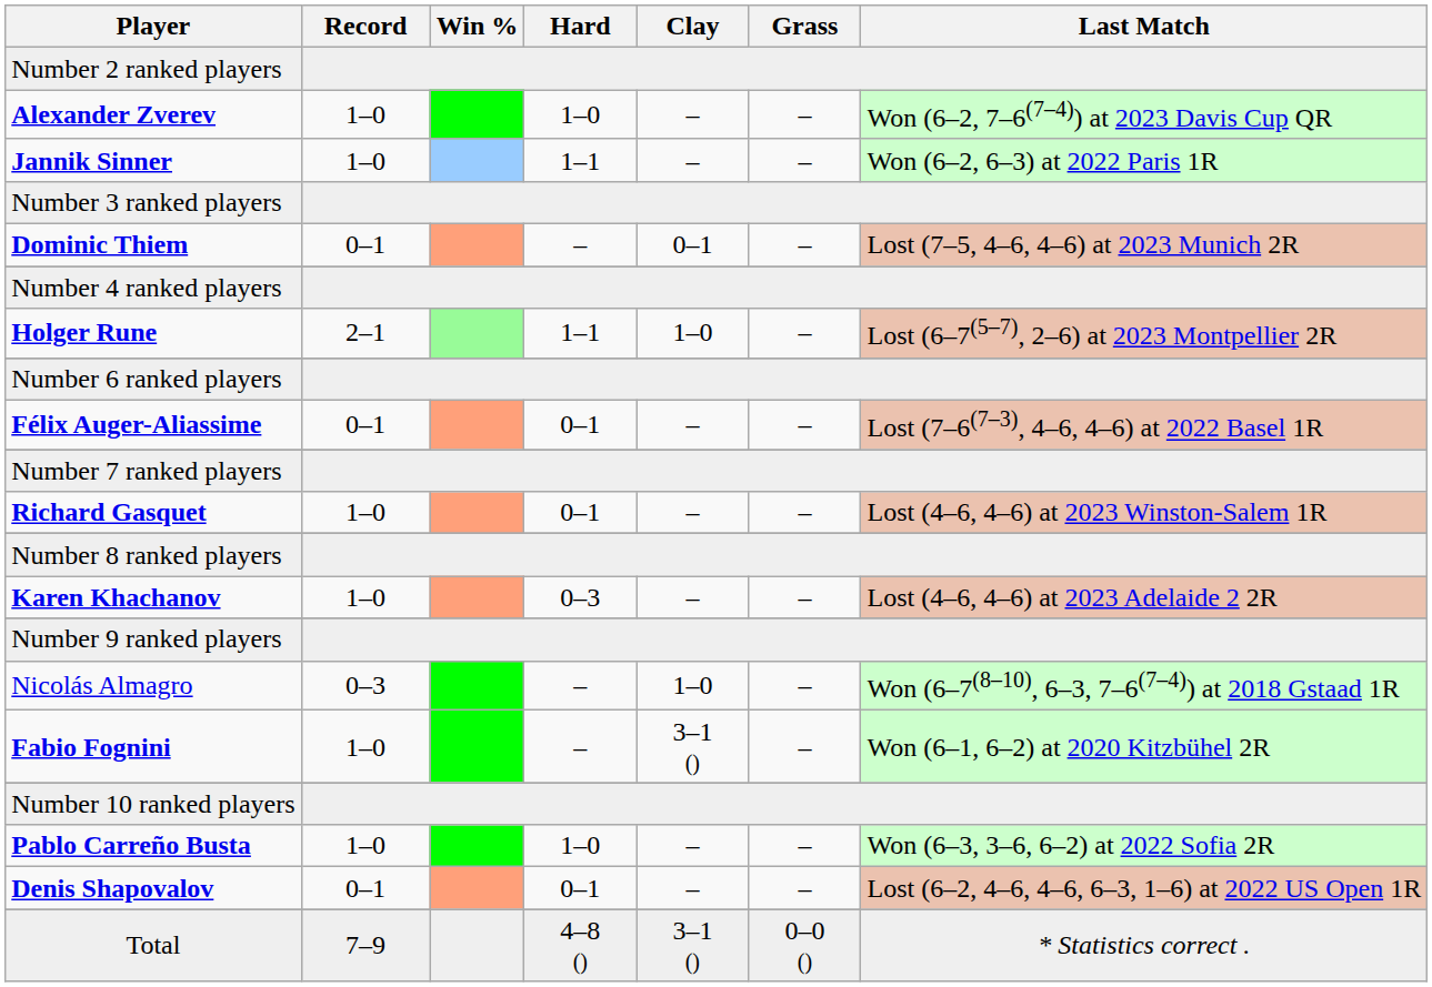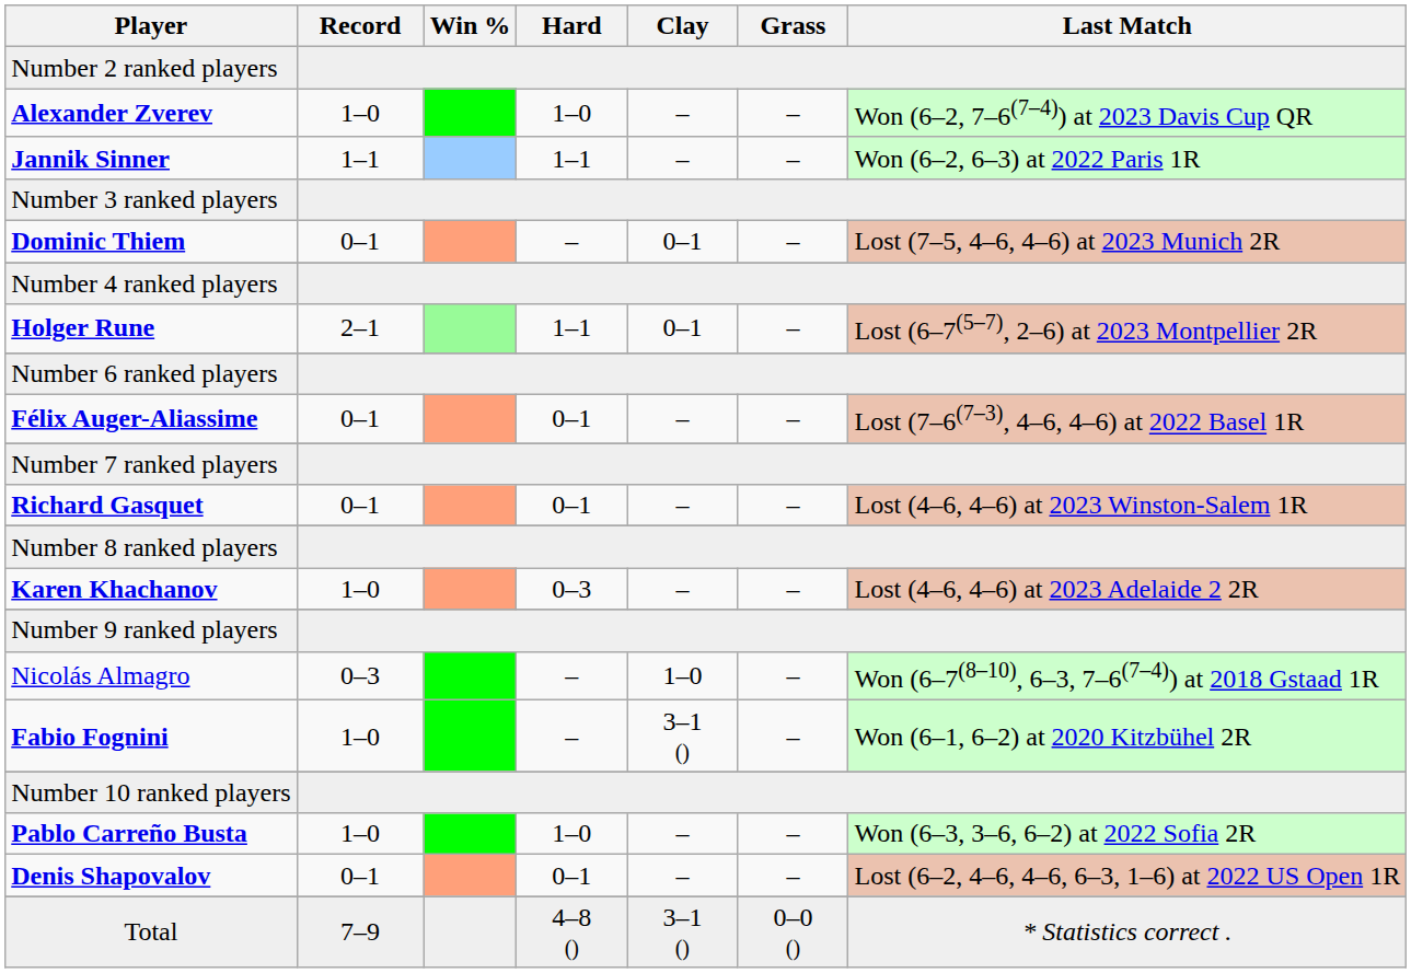 <table class="wikitable sortable nowrap" style=text-align:center>
 <tr>
 <th>Player</th>
 <th width=70>Record</th>
 <th>Win %</th>
 <th width=60>Hard</th>
 <th width=60>Clay</th>
 <th width=60>Grass</th>
 <th>Last Match</th>
 </tr>
 <tr style=background:#efefef>
 <td align=left>Number 2 ranked players</td>
 <td colspan=6></td>
 </tr>
 <tr>
 <td align=left> <strong><a href='#'>Alexander Zverev</a></strong></td>
 <td>1–0</td>
 <td bgcolor=lime></td>
 <td>1–0</td>
 <td>–</td>
 <td>–</td>
 <td style=background:#cfc;text-align:left>Won (6–2, 7–6<sup>(7–4)</sup>) at <a href='#'>2023 Davis Cup</a> QR</td>
 </tr>
 <tr>
 <td align=left> <strong><a href='#'>Jannik Sinner</a></strong></td>
-<td>1–0</td>
+<td>1–1</td>
 <td bgcolor=#9cf></td>
 <td>1–1</td>
 <td>–</td>
 <td>–</td>
 <td style=background:#cfc;text-align:left>Won (6–2, 6–3) at <a href='#'>2022 Paris</a> 1R</td>
 </tr>
 <tr style=background:#efefef>
 <td align=left>Number 3 ranked players</td>
 <td colspan=6></td>
 </tr>
 <tr>
 <td align=left> <strong><a href='#'>Dominic Thiem</a></strong></td>
 <td>0–1</td>
 <td bgcolor=FFA07A></td>
 <td>–</td>
 <td>0–1</td>
 <td>–</td>
 <td style=background:#ebc2af;text-align:left>Lost (7–5, 4–6, 4–6) at <a href='#'>2023 Munich</a> 2R</td>
 </tr>
 <tr>
 </tr>
 <tr style=background:#efefef>
 <td align=left>Number 4 ranked players</td>
 <td colspan=6></td>
 </tr>
 <tr>
 <td align=left> <strong><a href='#'>Holger Rune</a></strong></td>
 <td>2–1</td>
 <td bgcolor=98fb98></td>
 <td>1–1</td>
-<td>1–0</td>
+<td>0–1</td>
 <td>–</td>
 <td style=background:#ebc2af;text-align:left>Lost (6–7<sup>(5–7)</sup>, 2–6) at <a href='#'>2023 Montpellier</a> 2R</td>
 </tr>
 <tr>
 </tr>
 <tr style=background:#efefef>
 <td align=left>Number 6 ranked players</td>
 <td colspan=6></td>
 </tr>
 <tr>
 <td align=left> <strong><a href='#'>Félix Auger-Aliassime</a></strong></td>
 <td>0–1</td>
 <td bgcolor=FFA07A></td>
 <td>0–1</td>
 <td>–</td>
 <td>–</td>
 <td style=background:#ebc2af;text-align:left>Lost (7–6<sup>(7–3)</sup>, 4–6, 4–6) at <a href='#'>2022 Basel</a> 1R</td>
 </tr>
 <tr>
 </tr>
 <tr style=background:#efefef>
 <td align=left>Number 7 ranked players</td>
 <td colspan=6></td>
 </tr>
 <tr>
 <td align=left> <strong><a href='#'>Richard Gasquet</a></strong></td>
-<td>1–0</td>
+<td>0–1</td>
 <td bgcolor=FFA07A></td>
 <td>0–1</td>
 <td>–</td>
 <td>–</td>
 <td style=background:#ebc2af;text-align:left>Lost (4–6, 4–6) at <a href='#'>2023 Winston-Salem</a> 1R</td>
 </tr>
 <tr>
 </tr>
 <tr style=background:#efefef>
 <td align=left>Number 8 ranked players</td>
 <td colspan=6></td>
 </tr>
 <tr>
 <td align=left> <strong><a href='#'>Karen Khachanov</a></strong></td>
 <td>1–0</td>
 <td bgcolor=FFA07A></td>
 <td>0–3</td>
 <td>–</td>
 <td>–</td>
 <td style=background:#ebc2af;text-align:left>Lost (4–6, 4–6) at <a href='#'>2023 Adelaide 2</a> 2R</td>
 </tr>
 <tr>
 </tr>
 <tr style=background:#efefef>
 <td align=left>Number 9 ranked players</td>
 <td colspan=6></td>
 </tr>
 <tr>
 <td align=left> <a href='#'>Nicolás Almagro</a></td>
 <td>0–3</td>
 <td bgcolor=lime></td>
 <td>–</td>
 <td>1–0</td>
 <td>–</td>
 <td style=background:#cfc;text-align:left>Won (6–7<sup>(8–10)</sup>, 6–3, 7–6<sup>(7–4)</sup>) at <a href='#'>2018 Gstaad</a> 1R</td>
 </tr>
 <tr>
 <td align=left> <strong><a href='#'>Fabio Fognini</a></strong></td>
 <td>1–0</td>
 <td bgcolor=lime></td>
 <td>–</td>
 <td>3–1 <br> <small>()</small></td>
 <td>–</td>
 <td style=background:#cfc;text-align:left>Won (6–1, 6–2) at <a href='#'>2020 Kitzbühel</a> 2R</td>
 </tr>
 <tr>
 </tr>
 <tr style=background:#efefef>
 <td align=left>Number 10 ranked players</td>
 <td colspan=6></td>
 </tr>
 <tr>
 <td align=left> <strong><a href='#'>Pablo Carreño Busta</a></strong></td>
 <td>1–0</td>
 <td bgcolor=lime></td>
 <td>1–0</td>
 <td>–</td>
 <td>–</td>
 <td style=background:#cfc;text-align:left>Won (6–3, 3–6, 6–2) at <a href='#'>2022 Sofia</a> 2R</td>
 </tr>
 <tr>
 <td align=left> <strong><a href='#'>Denis Shapovalov</a></strong></td>
 <td>0–1</td>
 <td bgcolor=FFA07A></td>
 <td>0–1</td>
 <td>–</td>
 <td>–</td>
 <td style=background:#ebc2af;text-align:left>Lost (6–2, 4–6, 4–6, 6–3, 1–6) at <a href='#'>2022 US Open</a> 1R</td>
 </tr>
 <tr>
 </tr>
 <tr bgcolor=efefef class="sortbottom">
 <td>Total</td>
 <td>7–9</td>
 <td></td>
 <td>4–8 <br> <small>()</small></td>
 <td>3–1 <br> <small>()</small></td>
 <td>0–0 <br> <small>()</small></td>
 <td><em>* Statistics correct .</em></td>
 </tr>
 </table>
